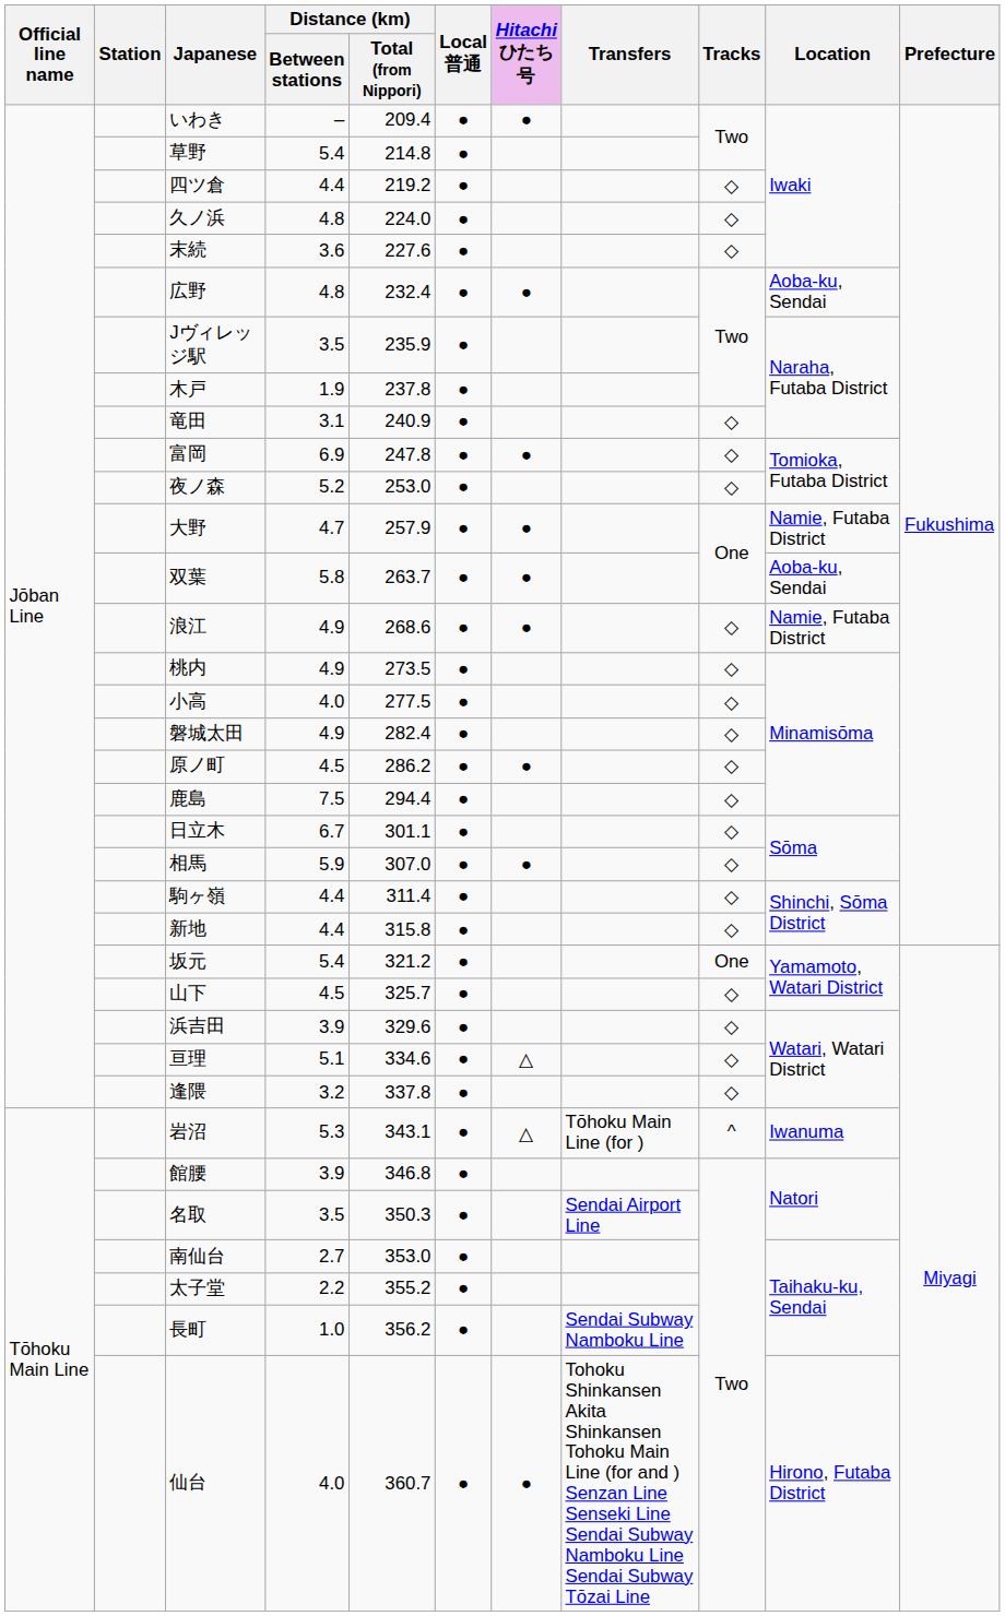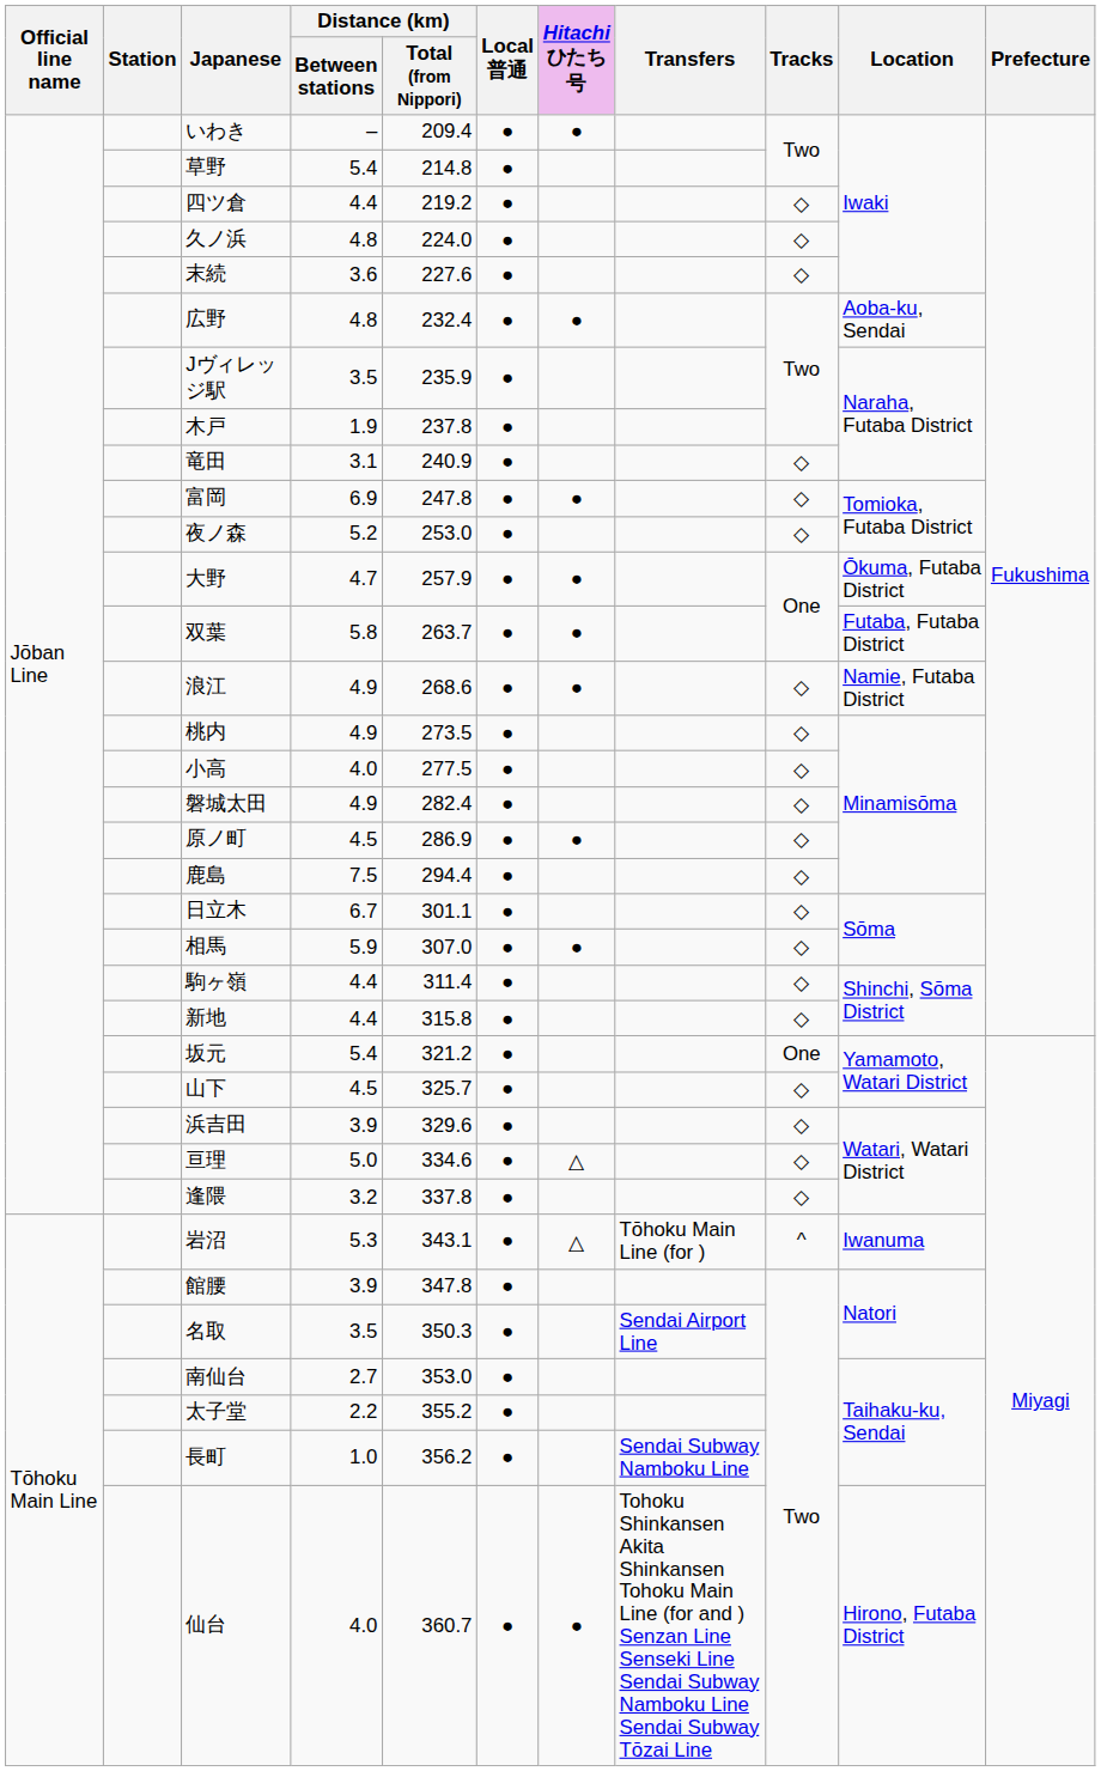 <table class="wikitable" rules="all">
 <tr>
 <th rowspan="2">Official line name</th>
 <th rowspan="2">Station</th>
 <th rowspan="2">Japanese</th>
 <th colspan="2">Distance (km)</th>
 <th rowspan="2">Local<br>普通</th>
 <th style="background:#ebe; border-bottom:0px solid #0000FF" rowspan="2"><em><a href='#'>Hitachi</a></em><br>ひたち号</th>
 <th rowspan="2">Transfers</th>
 <th rowspan="2">Tracks</th>
 <th rowspan="2">Location</th>
 <th rowspan="2">Prefecture</th>
 </tr>
 <tr>
 <th>Between<br>stations</th>
 <th>Total <small>(from Nippori)</small></th>
 </tr>
 <tr>
 <td rowspan="29">Jōban Line</td>
 <td></td>
 <td>いわき</td>
 <td style="text-align:right;">–</td>
 <td style="text-align:right;">209.4</td>
 <td style="width:1em; text-align:center;">●</td>
 <td style="width:1em; text-align:center;">●</td>
 <td></td>
 <td style="width:1em; text-align:center;" rowspan="2">Two</td>
 <td rowspan="5"><a href='#'>Iwaki</a></td>
 <td rowspan="23"><a href='#'>Fukushima</a></td>
 </tr>
 <tr>
 <td></td>
 <td>草野</td>
 <td style="text-align:right;">5.4</td>
 <td style="text-align:right;">214.8</td>
 <td style="width:1em; text-align:center;">●</td>
 <td style="width:1em; text-align:center;"><strong></strong></td>
 <td> </td>
 </tr>
 <tr>
 <td></td>
 <td>四ツ倉</td>
 <td style="text-align:right;">4.4</td>
 <td style="text-align:right;">219.2</td>
 <td style="width:1em; text-align:center;">●</td>
 <td style="width:1em; text-align:center;"><strong></strong></td>
 <td> </td>
 <td style="text-align:center; width:1em;">◇</td>
 </tr>
 <tr>
 <td></td>
 <td>久ノ浜</td>
 <td style="text-align:right;">4.8</td>
 <td style="text-align:right;">224.0</td>
 <td style="width:1em; text-align:center;">●</td>
 <td style="width:1em; text-align:center;"><strong></strong></td>
 <td> </td>
 <td style="text-align:center; width:1em;">◇</td>
 </tr>
 <tr>
 <td></td>
 <td>末続</td>
 <td style="text-align:right;">3.6</td>
 <td style="text-align:right;">227.6</td>
 <td style="width:1em; text-align:center;">●</td>
 <td style="width:1em; text-align:center;"><strong></strong></td>
 <td> </td>
 <td style="text-align:center; width:1em;">◇</td>
 </tr>
 <tr>
 <td></td>
 <td>広野</td>
 <td style="text-align:right;">4.8</td>
 <td style="text-align:right;">232.4</td>
 <td style="width:1em; text-align:center;">●</td>
 <td style="width:1em; text-align:center;">●</td>
 <td> </td>
 <td style="width:1em; text-align:center;" rowspan="3">Two</td>
 <td><a href='#'>Aoba-ku</a>, Sendai</td>
 </tr>
 <tr>
 <td></td>
 <td>Jヴィレッジ駅</td>
 <td style="text-align:right;">3.5</td>
 <td style="text-align:right;">235.9</td>
 <td style="width:1em; text-align:center;">●</td>
 <td style="width:1em; text-align:center;"><strong></strong></td>
 <td> </td>
 <td rowspan="3"><a href='#'>Naraha</a>, Futaba District</td>
 </tr>
 <tr>
 <td></td>
 <td>木戸</td>
 <td style="text-align:right;">1.9</td>
 <td style="text-align:right;">237.8</td>
 <td style="width:1em; text-align:center;">●</td>
 <td style="width:1em; text-align:center;"><strong></strong></td>
 <td> </td>
 </tr>
 <tr>
 <td></td>
 <td>竜田</td>
 <td style="text-align:right;">3.1</td>
 <td style="text-align:right;">240.9</td>
 <td style="width:1em; text-align:center;">●</td>
 <td style="width:1em; text-align:center;"><strong></strong></td>
 <td> </td>
 <td style="text-align:center; width:1em;">◇</td>
 </tr>
 <tr>
 <td></td>
 <td>富岡</td>
 <td style="text-align:right;">6.9</td>
 <td style="text-align:right;">247.8</td>
 <td style="width:1em; text-align:center;">●</td>
 <td style="width:1em; text-align:center;">●</td>
 <td> </td>
 <td style="text-align:center; width:1em;">◇</td>
 <td rowspan="2"><a href='#'>Tomioka</a>, Futaba District</td>
 </tr>
 <tr>
 <td></td>
 <td>夜ノ森</td>
 <td style="text-align:right;">5.2</td>
 <td style="text-align:right;">253.0</td>
 <td style="width:1em; text-align:center;">●</td>
 <td style="width:1em; text-align:center;"><strong></strong></td>
 <td> </td>
 <td style="text-align:center; width:1em;">◇</td>
 </tr>
 <tr>
 <td></td>
 <td>大野</td>
 <td style="text-align:right;">4.7</td>
 <td style="text-align:right;">257.9</td>
 <td style="width:1em; text-align:center;">●</td>
 <td style="width:1em; text-align:center;">●</td>
 <td> </td>
 <td style="width:1em; text-align:center;" rowspan="2">One</td>
-<td><a href='#'>Namie</a>, Futaba District</td>
+<td><a href='#'>Ōkuma</a>, Futaba District</td>
 </tr>
 <tr>
 <td></td>
 <td>双葉</td>
 <td style="text-align:right;">5.8</td>
 <td style="text-align:right;">263.7</td>
 <td style="width:1em; text-align:center;">●</td>
 <td style="width:1em; text-align:center;">●</td>
 <td> </td>
-<td><a href='#'>Aoba-ku</a>, Sendai</td>
+<td><a href='#'>Futaba</a>, Futaba District</td>
 </tr>
 <tr>
 <td></td>
 <td>浪江</td>
 <td style="text-align:right;">4.9</td>
 <td style="text-align:right;">268.6</td>
 <td style="width:1em; text-align:center;">●</td>
 <td style="width:1em; text-align:center;">●</td>
 <td> </td>
 <td style="text-align:center; width:1em;">◇</td>
 <td><a href='#'>Namie</a>, Futaba District</td>
 </tr>
 <tr>
 <td></td>
 <td>桃内</td>
 <td style="text-align:right;">4.9</td>
 <td style="text-align:right;">273.5</td>
 <td style="width:1em; text-align:center;">●</td>
 <td style="width:1em; text-align:center;"><strong></strong></td>
 <td> </td>
 <td style="text-align:center; width:1em;">◇</td>
 <td rowspan="5"><a href='#'>Minamisōma</a></td>
 </tr>
 <tr>
 <td></td>
 <td>小高</td>
 <td style="text-align:right;">4.0</td>
 <td style="text-align:right;">277.5</td>
 <td style="width:1em; text-align:center;">●</td>
 <td style="width:1em; text-align:center;"><strong></strong></td>
 <td> </td>
 <td style="text-align:center; width:1em;">◇</td>
 </tr>
 <tr>
 <td></td>
 <td>磐城太田</td>
 <td style="text-align:right;">4.9</td>
 <td style="text-align:right;">282.4</td>
 <td style="width:1em; text-align:center;">●</td>
 <td style="width:1em; text-align:center;"><strong></strong></td>
 <td> </td>
 <td style="text-align:center; width:1em;">◇</td>
 </tr>
 <tr>
 <td></td>
 <td>原ノ町</td>
 <td style="text-align:right;">4.5</td>
-<td style="text-align:right;">286.2</td>
+<td style="text-align:right;">286.9</td>
 <td style="width:1em; text-align:center;">●</td>
 <td style="width:1em; text-align:center;">●</td>
 <td> </td>
 <td style="text-align:center; width:1em;">◇</td>
 </tr>
 <tr>
 <td></td>
 <td>鹿島</td>
 <td style="text-align:right;">7.5</td>
 <td style="text-align:right;">294.4</td>
 <td style="width:1em; text-align:center;">●</td>
 <td style="width:1em; text-align:center;"><strong></strong></td>
 <td> </td>
 <td style="text-align:center; width:1em;">◇</td>
 </tr>
 <tr>
 <td></td>
 <td>日立木</td>
 <td style="text-align:right;">6.7</td>
 <td style="text-align:right;">301.1</td>
 <td style="width:1em; text-align:center;">●</td>
 <td style="width:1em; text-align:center;"><strong></strong></td>
 <td> </td>
 <td style="text-align:center; width:1em;">◇</td>
 <td rowspan="2"><a href='#'>Sōma</a></td>
 </tr>
 <tr>
 <td></td>
 <td>相馬</td>
 <td style="text-align:right;">5.9</td>
 <td style="text-align:right;">307.0</td>
 <td style="width:1em; text-align:center;">●</td>
 <td style="width:1em; text-align:center;">●</td>
 <td> </td>
 <td style="text-align:center; width:1em;">◇</td>
 </tr>
 <tr>
 <td></td>
 <td>駒ヶ嶺</td>
 <td style="text-align:right;">4.4</td>
 <td style="text-align:right;">311.4</td>
 <td style="width:1em; text-align:center;">●</td>
 <td style="width:1em; text-align:center;"><strong></strong></td>
 <td> </td>
 <td style="text-align:center; width:1em;">◇</td>
 <td rowspan="2"><a href='#'>Shinchi</a>, <a href='#'>Sōma District</a></td>
 </tr>
 <tr>
 <td></td>
 <td>新地</td>
 <td style="text-align:right;">4.4</td>
 <td style="text-align:right;">315.8</td>
 <td style="width:1em; text-align:center;">●</td>
 <td style="width:1em; text-align:center;"><strong></strong></td>
 <td> </td>
 <td style="text-align:center; width:1em;">◇</td>
 </tr>
 <tr>
 <td></td>
 <td>坂元</td>
 <td style="text-align:right;">5.4</td>
 <td style="text-align:right;">321.2</td>
 <td style="width:1em; text-align:center;">●</td>
 <td style="width:1em; text-align:center;"><strong></strong></td>
 <td> </td>
 <td style="text-align:center; width:1em;">One</td>
 <td rowspan="2"><a href='#'>Yamamoto</a>, <a href='#'>Watari District</a></td>
 <td rowspan="14" style="text-align:center; width:1em; line-height:200%;"><a href='#'>Miyagi</a></td>
 </tr>
 <tr>
 <td></td>
 <td>山下</td>
 <td style="text-align:right;">4.5</td>
 <td style="text-align:right;">325.7</td>
 <td style="width:1em; text-align:center;">●</td>
 <td style="width:1em; text-align:center;"><strong></strong></td>
 <td> </td>
 <td style="text-align:center; width:1em;">◇</td>
 </tr>
 <tr>
 <td></td>
 <td>浜吉田</td>
 <td style="text-align:right;">3.9</td>
 <td style="text-align:right;">329.6</td>
 <td style="width:1em; text-align:center;">●</td>
 <td style="width:1em; text-align:center;"><strong></strong></td>
 <td> </td>
 <td style="text-align:center; width:1em;">◇</td>
 <td rowspan="3"><a href='#'>Watari</a>, Watari District</td>
 </tr>
 <tr>
 <td></td>
 <td>亘理</td>
-<td style="text-align:right;">5.1</td>
+<td style="text-align:right;">5.0</td>
 <td style="text-align:right;">334.6</td>
 <td style="width:1em; text-align:center;">●</td>
 <td style="width:1em; text-align:center;">△</td>
 <td> </td>
 <td style="text-align:center; width:1em;">◇</td>
 </tr>
 <tr>
 <td></td>
 <td>逢隈</td>
 <td style="text-align:right;">3.2</td>
 <td style="text-align:right;">337.8</td>
 <td style="width:1em; text-align:center;">●</td>
 <td style="width:1em; text-align:center;"><strong></strong></td>
 <td> </td>
 <td style="text-align:center; width:1em;">◇</td>
 </tr>
 <tr>
 <td rowspan="2"></td>
 <td rowspan="2">岩沼</td>
 <td rowspan="2" style="text-align:right;">5.3</td>
 <td rowspan="2" style="text-align:right;">343.1</td>
 <td rowspan="2" style="width:1em; text-align:center;">●</td>
 <td rowspan="2" style="width:1em; text-align:center;">△</td>
 <td rowspan="2">Tōhoku Main Line (for )</td>
 <td rowspan="2" style="text-align:center; width:1em;">^</td>
 <td rowspan="2"><a href='#'>Iwanuma</a></td>
 </tr>
 <tr>
 <td rowspan="8">Tōhoku Main Line</td>
 </tr>
 <tr>
 <td></td>
 <td>館腰</td>
 <td style="text-align:right;">3.9</td>
-<td style="text-align:right;">346.8</td>
+<td style="text-align:right;">347.8</td>
 <td style="width:1em; text-align:center;">●</td>
 <td style="width:1em; text-align:center;"><strong></strong></td>
 <td> </td>
 <td rowspan="6" style="text-align:center; width:1em; line-height:300%;">Two</td>
 <td rowspan="2"><a href='#'>Natori</a></td>
 </tr>
 <tr>
 <td></td>
 <td>名取</td>
 <td style="text-align:right;">3.5</td>
 <td style="text-align:right;">350.3</td>
 <td style="width:1em; text-align:center;">●</td>
 <td style="width:1em; text-align:center;"><strong></strong></td>
 <td><a href='#'>Sendai Airport Line</a></td>
 </tr>
 <tr>
 <td></td>
 <td>南仙台</td>
 <td style="text-align:right;">2.7</td>
 <td style="text-align:right;">353.0</td>
 <td style="width:1em; text-align:center;">●</td>
 <td style="width:1em; text-align:center;"><strong></strong></td>
 <td> </td>
 <td rowspan="3"><a href='#'>Taihaku-ku, Sendai</a></td>
 </tr>
 <tr>
 <td></td>
 <td>太子堂</td>
 <td style="text-align:right;">2.2</td>
 <td style="text-align:right;">355.2</td>
 <td style="width:1em; text-align:center;">●</td>
 <td style="width:1em; text-align:center;"><strong></strong></td>
 <td> </td>
 </tr>
 <tr>
 <td></td>
 <td>長町</td>
 <td style="text-align:right;">1.0</td>
 <td style="text-align:right;">356.2</td>
 <td style="width:1em; text-align:center;">●</td>
 <td style="width:1em; text-align:center;"><strong></strong></td>
 <td><a href='#'>Sendai Subway Namboku Line</a></td>
 </tr>
 <tr>
 <td></td>
 <td>仙台</td>
 <td style="text-align:right;">4.0</td>
 <td style="text-align:right;">360.7</td>
 <td style="width:1em; text-align:center;">●</td>
 <td style="width:1em; text-align:center;">●</td>
 <td> Tohoku Shinkansen<br> Akita Shinkansen<br>Tohoku Main Line (for  and )<br><a href='#'>Senzan Line</a><br><a href='#'>Senseki Line</a><br><a href='#'>Sendai Subway Namboku Line</a><br><a href='#'>Sendai Subway Tōzai Line</a></td>
 <td><a href='#'>Hirono</a>, <a href='#'>Futaba District</a></td>
 </tr>
 </table>
